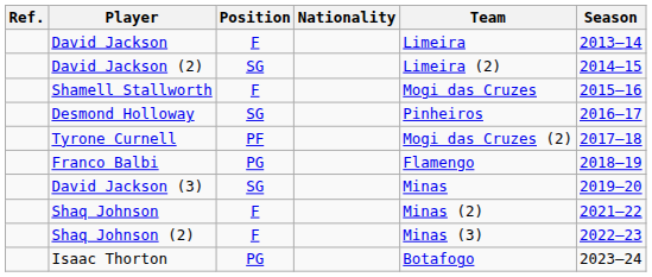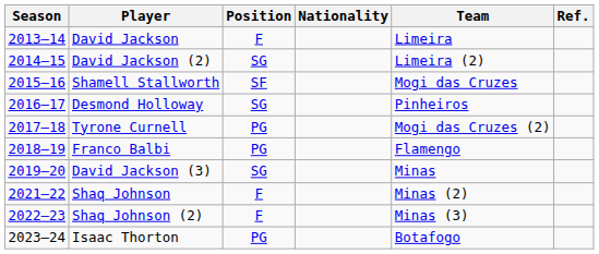 <table class="wikitable sortable">
 <tr>
-<th scope="col">Ref.</th>
+<th scope="col">Season</th>
 <th scope="col">Player</th>
 <th scope="col">Position</th>
 <th scope="col">Nationality</th>
 <th scope="col">Team</th>
-<th scope="col">Season</th>
+<th scope="col">Ref.</th>
 </tr>
 <tr>
-<td></td>
+<td><a href='#'>2013–14</a></td>
 <td><a href='#'>David Jackson</a></td>
 <td align=center><a href='#'>F</a></td>
 <td></td>
 <td><a href='#'>Limeira</a></td>
-<td><a href='#'>2013–14</a></td>
+<td></td>
 </tr>
 <tr>
-<td></td>
+<td><a href='#'>2014–15</a></td>
 <td><a href='#'>David Jackson</a> (2)</td>
 <td style="text-align:center;"><a href='#'>SG</a></td>
 <td></td>
 <td><a href='#'>Limeira</a> (2)</td>
-<td><a href='#'>2014–15</a></td>
+<td></td>
 </tr>
 <tr>
-<td></td>
+<td><a href='#'>2015–16</a></td>
 <td><a href='#'>Shamell Stallworth</a></td>
-<td align=center><a href='#'>F</a></td>
+<td style="text-align:center;"><a href='#'>SF</a></td>
 <td></td>
 <td><a href='#'>Mogi das Cruzes</a></td>
-<td><a href='#'>2015–16</a></td>
+<td></td>
 </tr>
 <tr>
-<td></td>
+<td><a href='#'>2016–17</a></td>
 <td><a href='#'>Desmond Holloway</a></td>
 <td style="text-align:center;"><a href='#'>SG</a></td>
 <td></td>
 <td><a href='#'>Pinheiros</a></td>
-<td><a href='#'>2016–17</a></td>
+<td></td>
 </tr>
 <tr>
-<td></td>
+<td><a href='#'>2017–18</a></td>
 <td><a href='#'>Tyrone Curnell</a></td>
-<td style="text-align:center;"><a href='#'>PF</a></td>
+<td align=center><a href='#'>PG</a></td>
 <td></td>
 <td><a href='#'>Mogi das Cruzes</a> (2)</td>
-<td><a href='#'>2017–18</a></td>
+<td></td>
 </tr>
 <tr>
-<td></td>
+<td><a href='#'>2018–19</a></td>
 <td><a href='#'>Franco Balbi</a></td>
 <td style="text-align:center;"><a href='#'>PG</a></td>
 <td></td>
 <td><a href='#'>Flamengo</a></td>
-<td><a href='#'>2018–19</a></td>
+<td></td>
 </tr>
 <tr>
-<td></td>
+<td><a href='#'>2019–20</a></td>
 <td><a href='#'>David Jackson</a> (3)</td>
 <td style="text-align:center;"><a href='#'>SG</a></td>
 <td></td>
 <td><a href='#'>Minas</a></td>
-<td><a href='#'>2019–20</a></td>
+<td></td>
 </tr>
 <tr>
-<td></td>
+<td><a href='#'>2021–22</a></td>
 <td><a href='#'>Shaq Johnson</a></td>
 <td align=center><a href='#'>F</a></td>
 <td></td>
 <td><a href='#'>Minas</a> (2)</td>
-<td><a href='#'>2021–22</a></td>
+<td></td>
 </tr>
 <tr>
-<td></td>
+<td><a href='#'>2022–23</a></td>
 <td><a href='#'>Shaq Johnson</a> (2)</td>
 <td align=center><a href='#'>F</a></td>
 <td></td>
 <td><a href='#'>Minas</a> (3)</td>
-<td><a href='#'>2022–23</a></td>
+<td></td>
 </tr>
 <tr>
-<td></td>
+<td>2023–24</td>
 <td>Isaac Thorton</td>
 <td align=center><a href='#'>PG</a></td>
 <td></td>
 <td><a href='#'>Botafogo</a></td>
-<td>2023–24</td>
+<td></td>
 </tr>
 </table>
